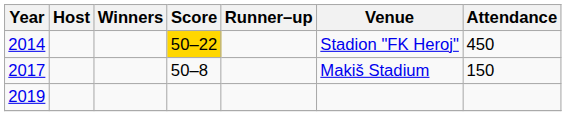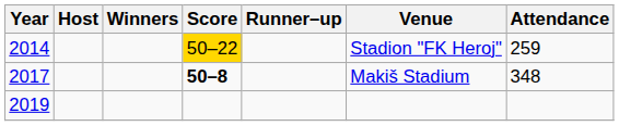 <table class="wikitable">
 <tr>
 <th>Year</th>
 <th>Host</th>
 <th>Winners</th>
 <th>Score</th>
 <th>Runner–up</th>
 <th>Venue</th>
 <th>Attendance</th>
 </tr>
 <tr>
 <td><a href='#'>2014</a></td>
 <td></td>
 <td></td>
 <td style="background: gold;">50–22</td>
 <td></td>
 <td> <a href='#'>Stadion "FK Heroj"</a></td>
-<td>450</td>
+<td>259</td>
 </tr>
 <tr>
 <td><a href='#'>2017</a></td>
 <td></td>
 <td></td>
-<td>50–8</td>
+<td><strong>50–8</strong></td>
 <td></td>
 <td> <a href='#'>Makiš Stadium</a></td>
-<td>150</td>
+<td>348</td>
 </tr>
 <tr>
 <td><a href='#'>2019</a></td>
 <td></td>
 <td></td>
 <td></td>
 <td></td>
 <td></td>
 <td></td>
 </tr>
 <tr>
 </tr>
 </table>
